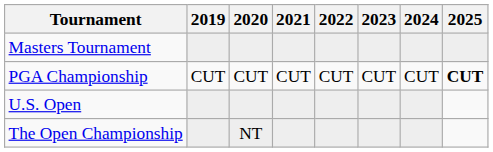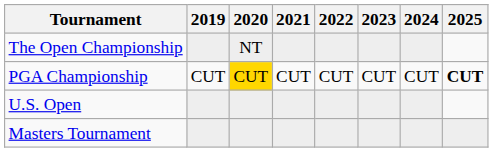 <table class="wikitable" style="font-size:95%;text-align:center;">
 <tr>
 <th>Tournament</th>
 <th>2019</th>
 <th>2020</th>
 <th>2021</th>
 <th>2022</th>
 <th>2023</th>
 <th>2024</th>
 <th>2025</th>
 </tr>
 <tr>
-<td align=left><a href='#'>Masters Tournament</a></td>
+<td align=left><a href='#'>The Open Championship</a></td>
+<td style="background:#eeeeee;"></td>
+<td style="background:#eeeeee;">NT</td>
 <td style="background:#eeeeee;"></td>
 <td style="background:#eeeeee;"></td>
 <td style="background:#eeeeee;"></td>
 <td style="background:#eeeeee;"></td>
-<td style="background:#eeeeee;"></td>
-<td style="background:#eeeeee;"></td>
-<td style="background:#eeeeee;"></td>
+<td></td>
 </tr>
 <tr>
 <td align=left><a href='#'>PGA Championship</a></td>
 <td>CUT</td>
-<td>CUT</td>
+<td style="background: gold;">CUT</td>
 <td>CUT</td>
 <td>CUT</td>
 <td>CUT</td>
 <td>CUT</td>
 <td><strong>CUT</strong></td>
 </tr>
 <tr>
 <td align=left><a href='#'>U.S. Open</a></td>
 <td style="background:#eeeeee;"></td>
 <td style="background:#eeeeee;"></td>
 <td style="background:#eeeeee;"></td>
 <td style="background:#eeeeee;"></td>
 <td style="background:#eeeeee;"></td>
 <td style="background:#eeeeee;"></td>
 <td></td>
 </tr>
 <tr>
-<td align=left><a href='#'>The Open Championship</a></td>
-<td style="background:#eeeeee;"></td>
-<td style="background:#eeeeee;">NT</td>
+<td align=left><a href='#'>Masters Tournament</a></td>
 <td style="background:#eeeeee;"></td>
 <td style="background:#eeeeee;"></td>
 <td style="background:#eeeeee;"></td>
 <td style="background:#eeeeee;"></td>
-<td></td>
+<td style="background:#eeeeee;"></td>
+<td style="background:#eeeeee;"></td>
+<td style="background:#eeeeee;"></td>
 </tr>
 </table>
